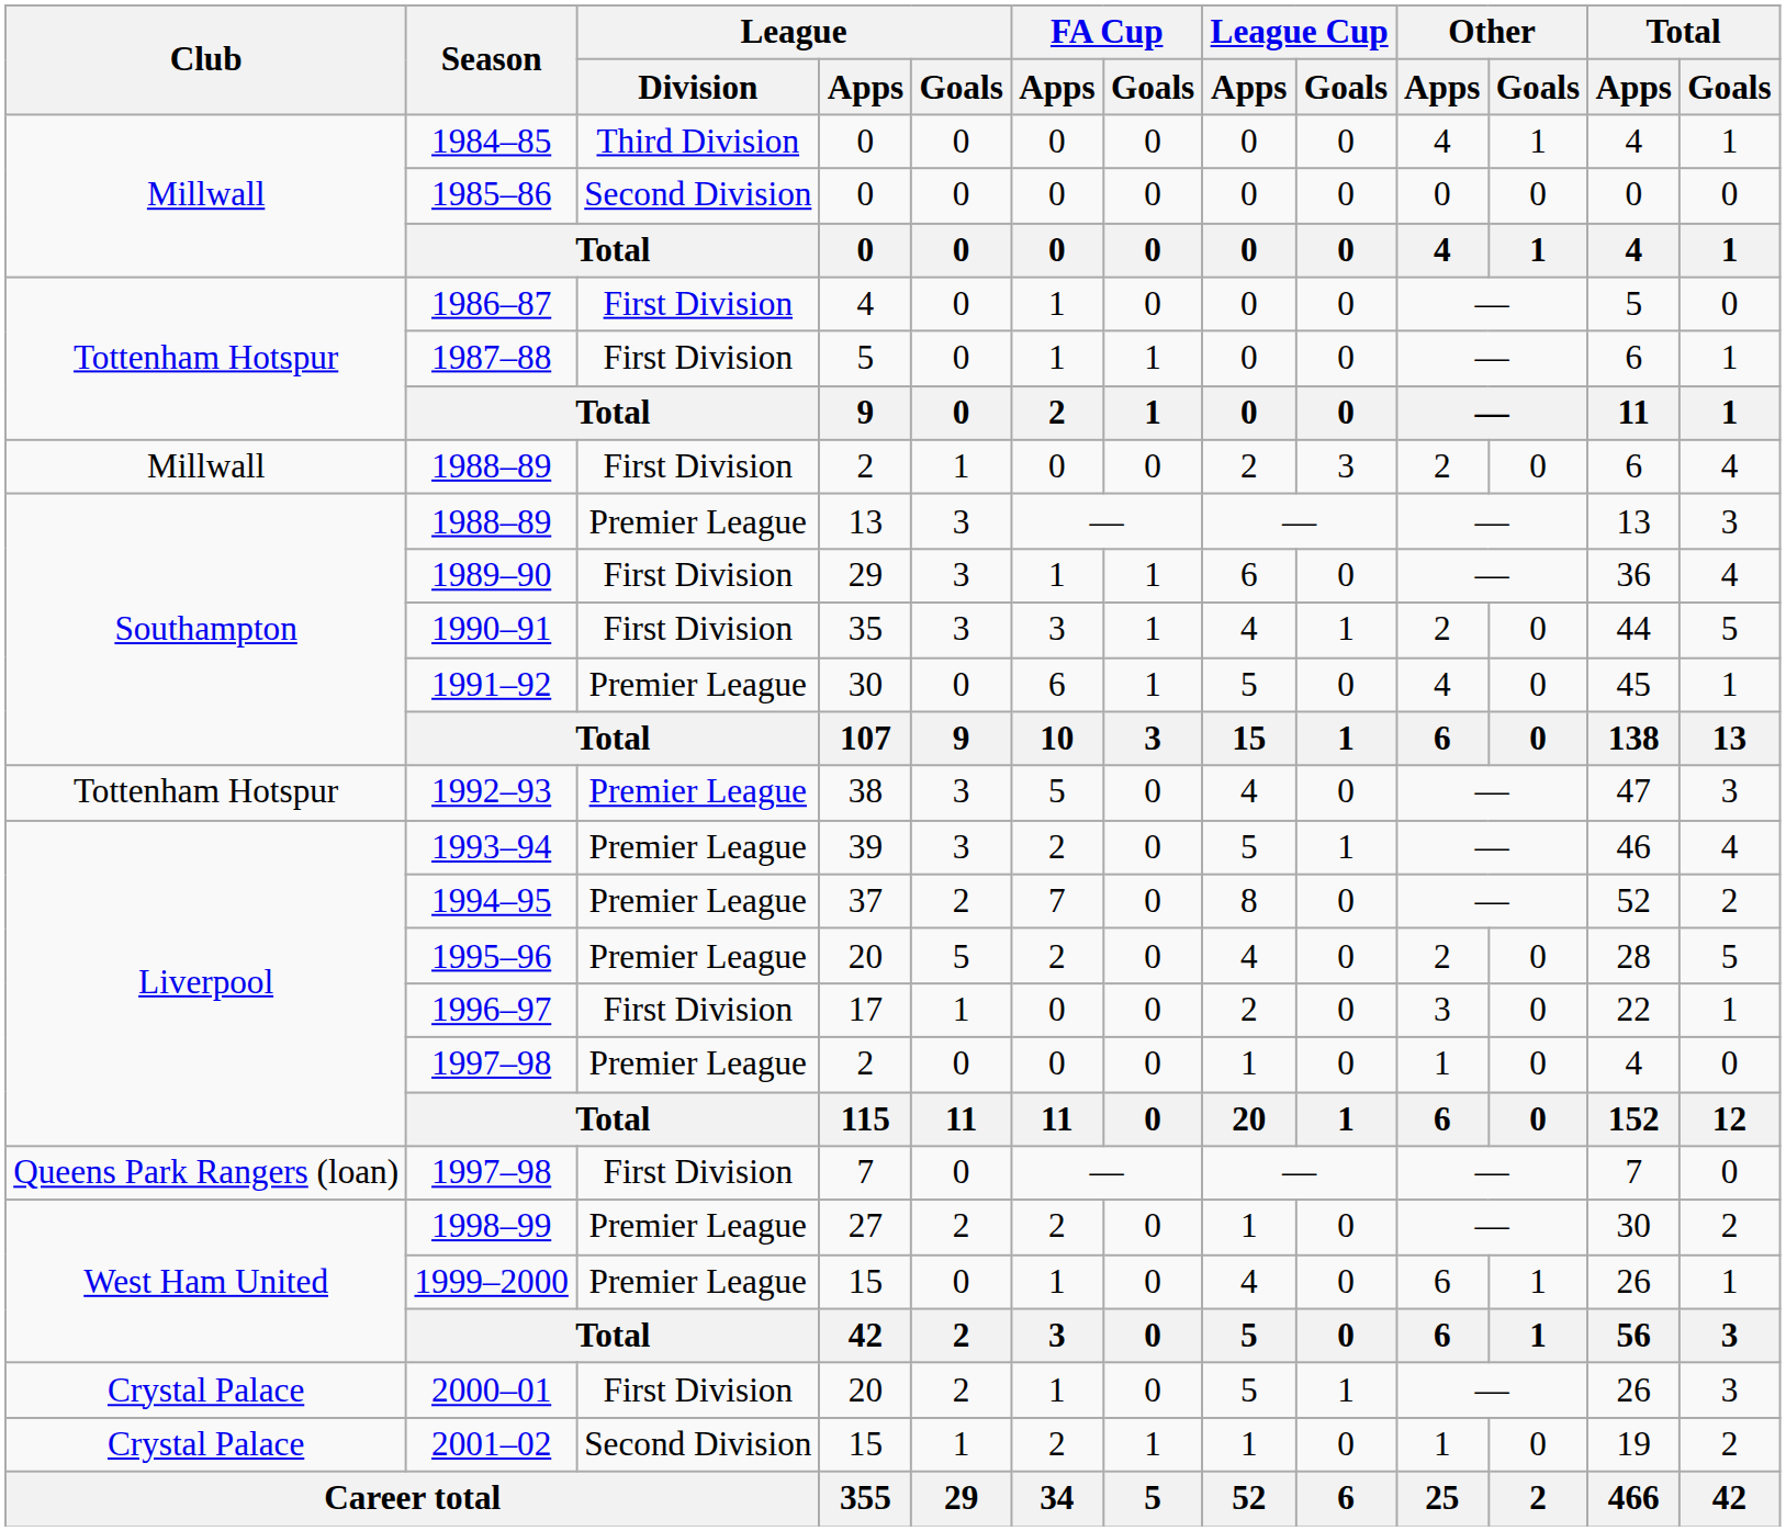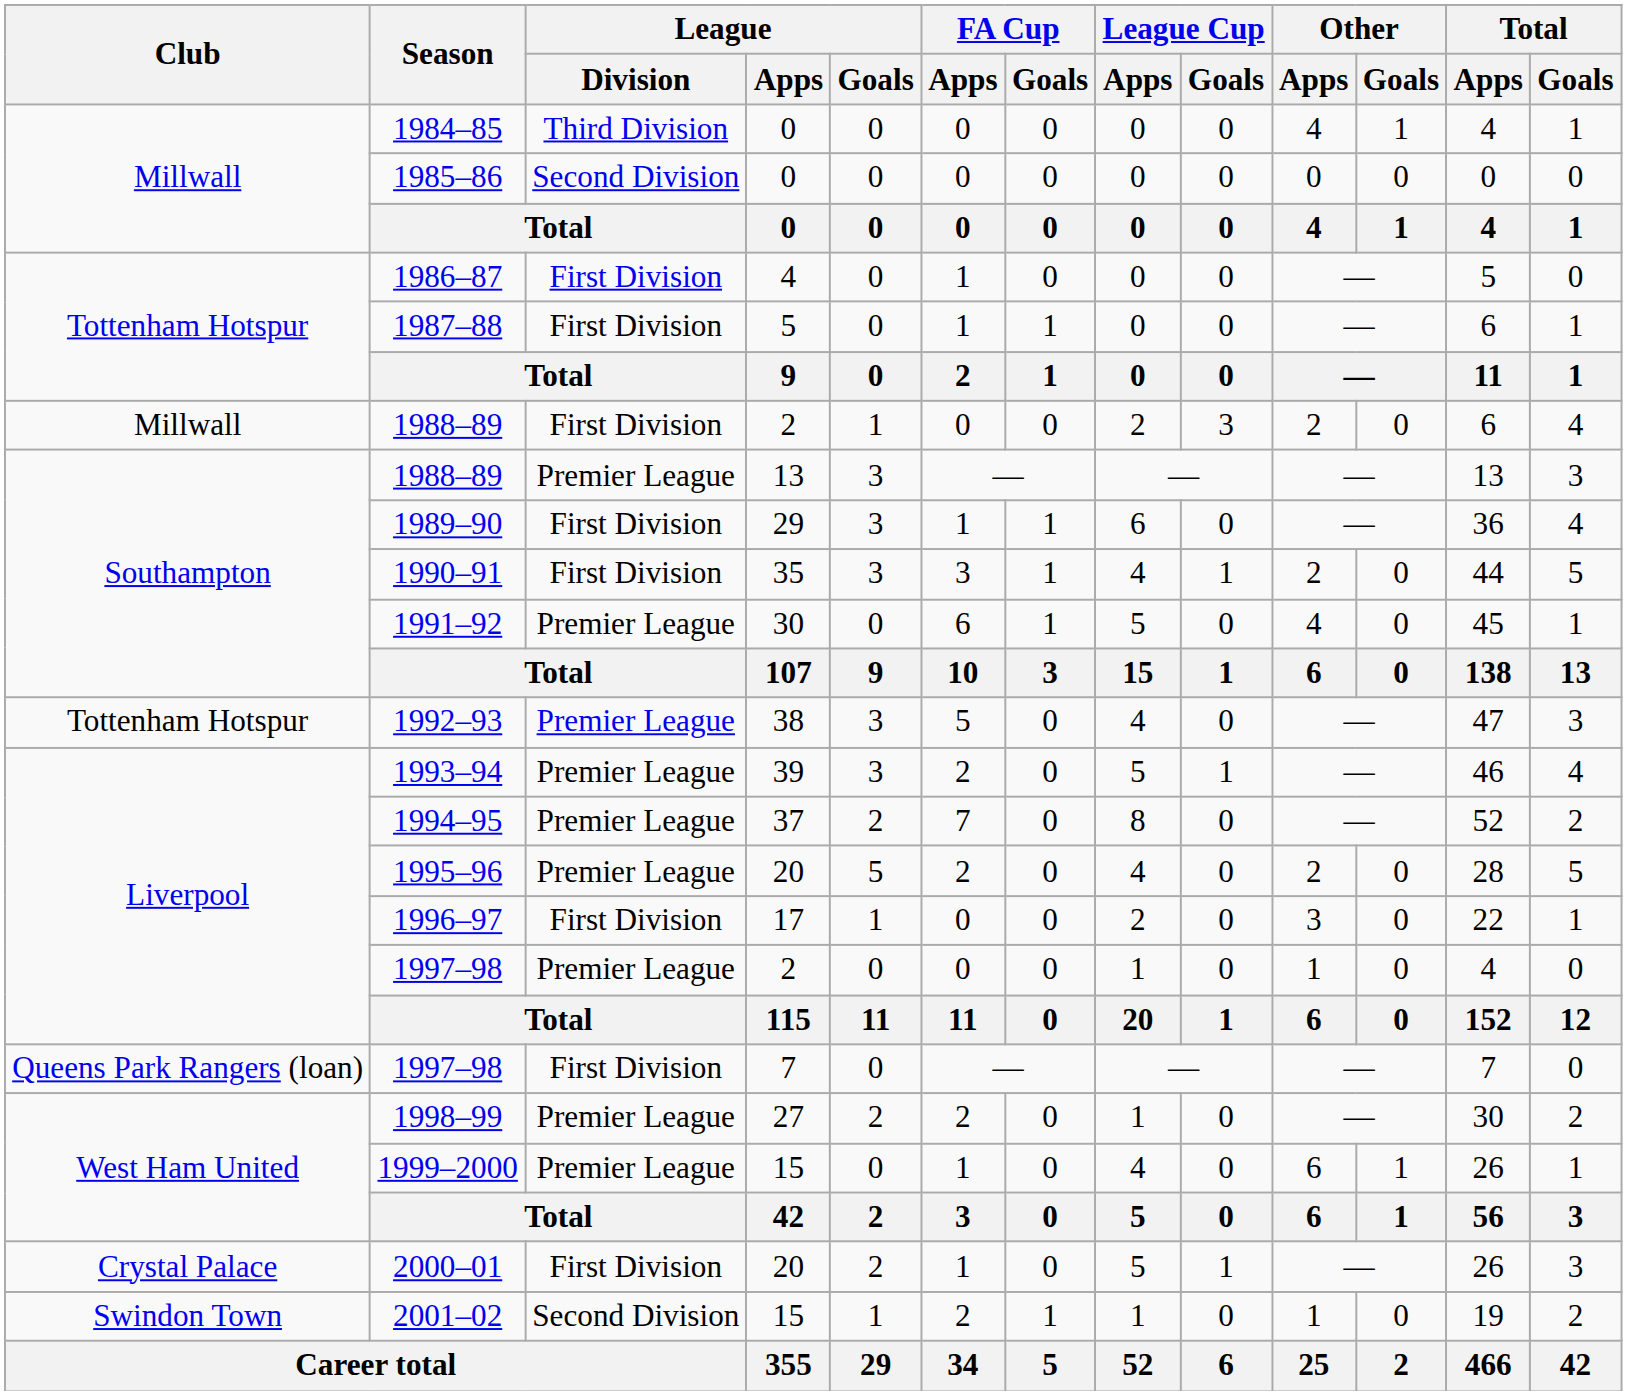 <table class=wikitable style="text-align: center;">
 <tr>
 <th rowspan=2>Club</th>
 <th rowspan=2>Season</th>
 <th colspan=3>League</th>
 <th colspan=2><a href='#'>FA Cup</a></th>
 <th colspan=2><a href='#'>League Cup</a></th>
 <th colspan=2>Other</th>
 <th colspan=2>Total</th>
 </tr>
 <tr>
 <th>Division</th>
 <th>Apps</th>
 <th>Goals</th>
 <th>Apps</th>
 <th>Goals</th>
 <th>Apps</th>
 <th>Goals</th>
 <th>Apps</th>
 <th>Goals</th>
 <th>Apps</th>
 <th>Goals</th>
 </tr>
 <tr>
 <td rowspan=3><a href='#'>Millwall</a></td>
 <td><a href='#'>1984–85</a></td>
 <td><a href='#'>Third Division</a></td>
 <td>0</td>
 <td>0</td>
 <td>0</td>
 <td>0</td>
 <td>0</td>
 <td>0</td>
 <td>4</td>
 <td>1</td>
 <td>4</td>
 <td>1</td>
 </tr>
 <tr>
 <td><a href='#'>1985–86</a></td>
 <td><a href='#'>Second Division</a></td>
 <td>0</td>
 <td>0</td>
 <td>0</td>
 <td>0</td>
 <td>0</td>
 <td>0</td>
 <td>0</td>
 <td>0</td>
 <td>0</td>
 <td>0</td>
 </tr>
 <tr>
 <th colspan=2>Total</th>
 <th>0</th>
 <th>0</th>
 <th>0</th>
 <th>0</th>
 <th>0</th>
 <th>0</th>
 <th>4</th>
 <th>1</th>
 <th>4</th>
 <th>1</th>
 </tr>
 <tr>
 <td rowspan=3><a href='#'>Tottenham Hotspur</a></td>
 <td><a href='#'>1986–87</a></td>
 <td><a href='#'>First Division</a></td>
 <td>4</td>
 <td>0</td>
 <td>1</td>
 <td>0</td>
 <td>0</td>
 <td>0</td>
 <td colspan=2>—</td>
 <td>5</td>
 <td>0</td>
 </tr>
 <tr>
 <td><a href='#'>1987–88</a></td>
 <td>First Division</td>
 <td>5</td>
 <td>0</td>
 <td>1</td>
 <td>1</td>
 <td>0</td>
 <td>0</td>
 <td colspan=2>—</td>
 <td>6</td>
 <td>1</td>
 </tr>
 <tr>
 <th colspan=2>Total</th>
 <th>9</th>
 <th>0</th>
 <th>2</th>
 <th>1</th>
 <th>0</th>
 <th>0</th>
 <th colspan=2>—</th>
 <th>11</th>
 <th>1</th>
 </tr>
 <tr>
 <td>Millwall</td>
 <td><a href='#'>1988–89</a></td>
 <td>First Division</td>
 <td>2</td>
 <td>1</td>
 <td>0</td>
 <td>0</td>
 <td>2</td>
 <td>3</td>
 <td>2</td>
 <td>0</td>
 <td>6</td>
 <td>4</td>
 </tr>
 <tr>
 <td rowspan=5><a href='#'>Southampton</a></td>
 <td><a href='#'>1988–89</a></td>
 <td>Premier League</td>
 <td>13</td>
 <td>3</td>
 <td colspan=2>—</td>
 <td colspan=2>—</td>
 <td colspan=2>—</td>
 <td>13</td>
 <td>3</td>
 </tr>
 <tr>
 <td><a href='#'>1989–90</a></td>
 <td>First Division</td>
 <td>29</td>
 <td>3</td>
 <td>1</td>
 <td>1</td>
 <td>6</td>
 <td>0</td>
 <td colspan=2>—</td>
 <td>36</td>
 <td>4</td>
 </tr>
 <tr>
 <td><a href='#'>1990–91</a></td>
 <td>First Division</td>
 <td>35</td>
 <td>3</td>
 <td>3</td>
 <td>1</td>
 <td>4</td>
 <td>1</td>
 <td>2</td>
 <td>0</td>
 <td>44</td>
 <td>5</td>
 </tr>
 <tr>
 <td><a href='#'>1991–92</a></td>
 <td>Premier League</td>
 <td>30</td>
 <td>0</td>
 <td>6</td>
 <td>1</td>
 <td>5</td>
 <td>0</td>
 <td>4</td>
 <td>0</td>
 <td>45</td>
 <td>1</td>
 </tr>
 <tr>
 <th colspan=2>Total</th>
 <th>107</th>
 <th>9</th>
 <th>10</th>
 <th>3</th>
 <th>15</th>
 <th>1</th>
 <th>6</th>
 <th>0</th>
 <th>138</th>
 <th>13</th>
 </tr>
 <tr>
 <td>Tottenham Hotspur</td>
 <td><a href='#'>1992–93</a></td>
 <td><a href='#'>Premier League</a></td>
 <td>38</td>
 <td>3</td>
 <td>5</td>
 <td>0</td>
 <td>4</td>
 <td>0</td>
 <td colspan=2>—</td>
 <td>47</td>
 <td>3</td>
 </tr>
 <tr>
 <td rowspan=6><a href='#'>Liverpool</a></td>
 <td><a href='#'>1993–94</a></td>
 <td>Premier League</td>
 <td>39</td>
 <td>3</td>
 <td>2</td>
 <td>0</td>
 <td>5</td>
 <td>1</td>
 <td colspan=2>—</td>
 <td>46</td>
 <td>4</td>
 </tr>
 <tr>
 <td><a href='#'>1994–95</a></td>
 <td>Premier League</td>
 <td>37</td>
 <td>2</td>
 <td>7</td>
 <td>0</td>
 <td>8</td>
 <td>0</td>
 <td colspan=2>—</td>
 <td>52</td>
 <td>2</td>
 </tr>
 <tr>
 <td><a href='#'>1995–96</a></td>
 <td>Premier League</td>
 <td>20</td>
 <td>5</td>
 <td>2</td>
 <td>0</td>
 <td>4</td>
 <td>0</td>
 <td>2</td>
 <td>0</td>
 <td>28</td>
 <td>5</td>
 </tr>
 <tr>
 <td><a href='#'>1996–97</a></td>
 <td>First Division</td>
 <td>17</td>
 <td>1</td>
 <td>0</td>
 <td>0</td>
 <td>2</td>
 <td>0</td>
 <td>3</td>
 <td>0</td>
 <td>22</td>
 <td>1</td>
 </tr>
 <tr>
 <td><a href='#'>1997–98</a></td>
 <td>Premier League</td>
 <td>2</td>
 <td>0</td>
 <td>0</td>
 <td>0</td>
 <td>1</td>
 <td>0</td>
 <td>1</td>
 <td>0</td>
 <td>4</td>
 <td>0</td>
 </tr>
 <tr>
 <th colspan=2>Total</th>
 <th>115</th>
 <th>11</th>
 <th>11</th>
 <th>0</th>
 <th>20</th>
 <th>1</th>
 <th>6</th>
 <th>0</th>
 <th>152</th>
 <th>12</th>
 </tr>
 <tr>
 <td><a href='#'>Queens Park Rangers</a> (loan)</td>
 <td><a href='#'>1997–98</a></td>
 <td>First Division</td>
 <td>7</td>
 <td>0</td>
 <td colspan=2>—</td>
 <td colspan=2>—</td>
 <td colspan=2>—</td>
 <td>7</td>
 <td>0</td>
 </tr>
 <tr>
 <td rowspan=3><a href='#'>West Ham United</a></td>
 <td><a href='#'>1998–99</a></td>
 <td>Premier League</td>
 <td>27</td>
 <td>2</td>
 <td>2</td>
 <td>0</td>
 <td>1</td>
 <td>0</td>
 <td colspan=2>—</td>
 <td>30</td>
 <td>2</td>
 </tr>
 <tr>
 <td><a href='#'>1999–2000</a></td>
 <td>Premier League</td>
 <td>15</td>
 <td>0</td>
 <td>1</td>
 <td>0</td>
 <td>4</td>
 <td>0</td>
 <td>6</td>
 <td>1</td>
 <td>26</td>
 <td>1</td>
 </tr>
 <tr>
 <th colspan=2>Total</th>
 <th>42</th>
 <th>2</th>
 <th>3</th>
 <th>0</th>
 <th>5</th>
 <th>0</th>
 <th>6</th>
 <th>1</th>
 <th>56</th>
 <th>3</th>
 </tr>
 <tr>
 <td><a href='#'>Crystal Palace</a></td>
 <td><a href='#'>2000–01</a></td>
 <td>First Division</td>
 <td>20</td>
 <td>2</td>
 <td>1</td>
 <td>0</td>
 <td>5</td>
 <td>1</td>
 <td colspan=2>—</td>
 <td>26</td>
 <td>3</td>
 </tr>
 <tr>
-<td><a href='#'>Crystal Palace</a></td>
+<td><a href='#'>Swindon Town</a></td>
 <td><a href='#'>2001–02</a></td>
 <td>Second Division</td>
 <td>15</td>
 <td>1</td>
 <td>2</td>
 <td>1</td>
 <td>1</td>
 <td>0</td>
 <td>1</td>
 <td>0</td>
 <td>19</td>
 <td>2</td>
 </tr>
 <tr>
 <th colspan=3>Career total</th>
 <th>355</th>
 <th>29</th>
 <th>34</th>
 <th>5</th>
 <th>52</th>
 <th>6</th>
 <th>25</th>
 <th>2</th>
 <th>466</th>
 <th>42</th>
 </tr>
 </table>
